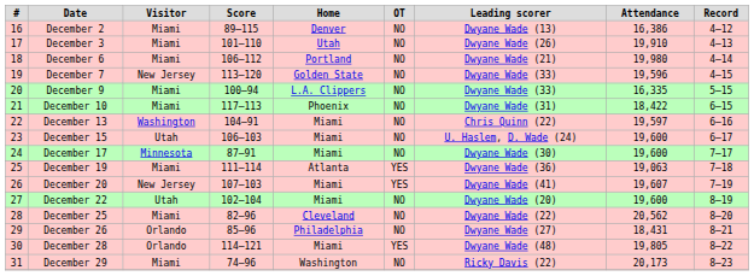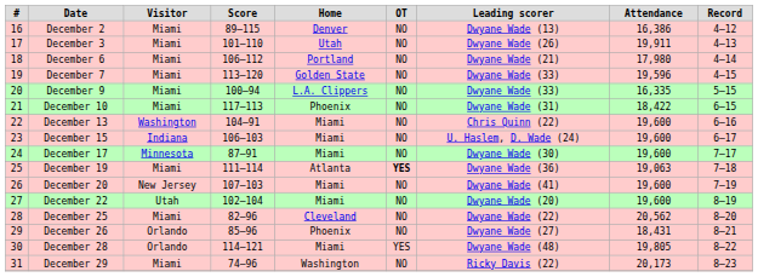 <table class="wikitable" width="80%">
 <tr align="center"  bgcolor="#dddddd">
 <td><strong>#</strong></td>
 <td><strong>Date</strong></td>
 <td><strong>Visitor</strong></td>
 <td><strong>Score</strong></td>
 <td><strong>Home</strong></td>
 <td><strong>OT</strong></td>
 <td><strong>Leading scorer</strong></td>
 <td><strong>Attendance</strong></td>
 <td><strong>Record</strong></td>
 </tr>
 <tr align="center" bgcolor="#ffcccc">
 <td>16</td>
 <td>December 2</td>
 <td>Miami</td>
 <td>89–115</td>
 <td><a href='#'>Denver</a></td>
 <td>NO</td>
 <td><a href='#'>Dwyane Wade</a> (13)</td>
 <td>16,386</td>
 <td>4–12</td>
 </tr>
 <tr align="center" bgcolor="#ffcccc">
 <td>17</td>
 <td>December 3</td>
 <td>Miami</td>
 <td>101–110</td>
 <td><a href='#'>Utah</a></td>
 <td>NO</td>
 <td><a href='#'>Dwyane Wade</a> (26)</td>
-<td>19,910</td>
+<td>19,911</td>
 <td>4–13</td>
 </tr>
 <tr align="center" bgcolor="#ffcccc">
 <td>18</td>
 <td>December 6</td>
 <td>Miami</td>
 <td>106–112</td>
 <td><a href='#'>Portland</a></td>
 <td>NO</td>
 <td><a href='#'>Dwyane Wade</a> (21)</td>
-<td>19,980</td>
+<td>17,980</td>
 <td>4–14</td>
 </tr>
 <tr align="center" bgcolor="#ffcccc">
 <td>19</td>
 <td>December 7</td>
-<td>New Jersey</td>
+<td>Miami</td>
 <td>113–120</td>
 <td><a href='#'>Golden State</a></td>
 <td>NO</td>
 <td><a href='#'>Dwyane Wade</a> (33)</td>
 <td>19,596</td>
 <td>4–15</td>
 </tr>
 <tr align="center" bgcolor="#bbffbb">
 <td>20</td>
 <td>December 9</td>
 <td>Miami</td>
 <td>100–94</td>
 <td><a href='#'>L.A. Clippers</a></td>
 <td>NO</td>
 <td><a href='#'>Dwyane Wade</a> (33)</td>
 <td>16,335</td>
 <td>5–15</td>
 </tr>
 <tr align="center" bgcolor="#bbffbb">
 <td>21</td>
 <td>December 10</td>
 <td>Miami</td>
 <td>117–113</td>
 <td>Phoenix</td>
 <td>NO</td>
 <td><a href='#'>Dwyane Wade</a> (31)</td>
 <td>18,422</td>
 <td>6–15</td>
 </tr>
 <tr align="center" bgcolor="#ffcccc">
 <td>22</td>
 <td>December 13</td>
 <td><a href='#'>Washington</a></td>
 <td>104–91</td>
 <td>Miami</td>
 <td>NO</td>
 <td><a href='#'>Chris Quinn</a> (22)</td>
-<td>19,597</td>
+<td>19,600</td>
 <td>6–16</td>
 </tr>
 <tr align="center" bgcolor="#ffcccc">
 <td>23</td>
 <td>December 15</td>
-<td>Utah</td>
+<td><a href='#'>Indiana</a></td>
 <td>106–103</td>
 <td>Miami</td>
 <td>NO</td>
 <td><a href='#'>U. Haslem</a>, <a href='#'>D. Wade</a> (24)</td>
 <td>19,600</td>
 <td>6–17</td>
 </tr>
 <tr align="center" bgcolor="#bbffbb">
 <td>24</td>
 <td>December 17</td>
 <td><a href='#'>Minnesota</a></td>
 <td>87–91</td>
 <td>Miami</td>
 <td>NO</td>
 <td><a href='#'>Dwyane Wade</a> (30)</td>
 <td>19,600</td>
 <td>7–17</td>
 </tr>
 <tr align="center" bgcolor="#ffcccc">
 <td>25</td>
 <td>December 19</td>
 <td>Miami</td>
 <td>111–114</td>
 <td>Atlanta</td>
-<td>YES</td>
+<td><strong>YES</strong></td>
 <td><a href='#'>Dwyane Wade</a> (36)</td>
 <td>19,063</td>
 <td>7–18</td>
 </tr>
 <tr align="center" bgcolor="#ffcccc">
 <td>26</td>
 <td>December 20</td>
 <td>New Jersey</td>
 <td>107–103</td>
 <td>Miami</td>
-<td>YES</td>
+<td>NO</td>
 <td><a href='#'>Dwyane Wade</a> (41)</td>
-<td>19,607</td>
+<td>19,600</td>
 <td>7–19</td>
 </tr>
 <tr align="center" bgcolor="#bbffbb">
 <td>27</td>
 <td>December 22</td>
 <td>Utah</td>
 <td>102–104</td>
 <td>Miami</td>
 <td>NO</td>
 <td><a href='#'>Dwyane Wade</a> (20)</td>
 <td>19,600</td>
 <td>8–19</td>
 </tr>
 <tr align="center" bgcolor="#ffcccc">
 <td>28</td>
 <td>December 25</td>
 <td>Miami</td>
 <td>82–96</td>
 <td><a href='#'>Cleveland</a></td>
 <td>NO</td>
 <td><a href='#'>Dwyane Wade</a> (22)</td>
 <td>20,562</td>
 <td>8–20</td>
 </tr>
 <tr align="center" bgcolor="#ffcccc">
 <td>29</td>
 <td>December 26</td>
 <td>Orlando</td>
 <td>85–96</td>
-<td><a href='#'>Philadelphia</a></td>
+<td>Phoenix</td>
 <td>NO</td>
 <td><a href='#'>Dwyane Wade</a> (27)</td>
 <td>18,431</td>
 <td>8–21</td>
 </tr>
 <tr align="center" bgcolor="#ffcccc">
 <td>30</td>
 <td>December 28</td>
 <td>Orlando</td>
 <td>114–121</td>
 <td>Miami</td>
 <td>YES</td>
 <td><a href='#'>Dwyane Wade</a> (48)</td>
 <td>19,805</td>
 <td>8–22</td>
 </tr>
 <tr align="center" bgcolor="#ffcccc">
 <td>31</td>
 <td>December 29</td>
 <td>Miami</td>
 <td>74–96</td>
 <td>Washington</td>
 <td>NO</td>
 <td><a href='#'>Ricky Davis</a> (22)</td>
 <td>20,173</td>
 <td>8–23</td>
 </tr>
 <tr align="center">
 </tr>
 </table>
